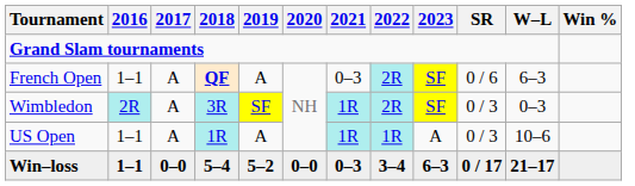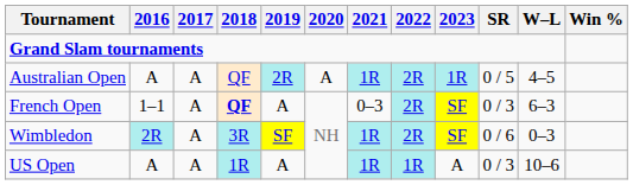 <table class=wikitable style=text-align:center;font-size:96%>
 <tr>
 <th>Tournament</th>
 <th><a href='#'>2016</a></th>
 <th><a href='#'>2017</a></th>
 <th><a href='#'>2018</a></th>
 <th><a href='#'>2019</a></th>
 <th><a href='#'>2020</a></th>
 <th><a href='#'>2021</a></th>
 <th><a href='#'>2022</a></th>
 <th><a href='#'>2023</a></th>
 <th>SR</th>
 <th>W–L</th>
 <th>Win %</th>
 </tr>
 <tr>
 <td colspan="11" align="left"><strong><a href='#'>Grand Slam tournaments</a></strong></td>
 </tr>
 <tr>
+<td align=left><a href='#'>Australian Open</a></td>
+<td>A</td>
+<td>A</td>
+<td bgcolor=ffebcd><a href='#'>QF</a></td>
+<td bgcolor=afeeee><a href='#'>2R</a></td>
+<td>A</td>
+<td bgcolor=afeeee><a href='#'>1R</a></td>
+<td bgcolor=afeeee><a href='#'>2R</a></td>
+<td bgcolor=afeeee><a href='#'>1R</a></td>
+<td>0 / 5</td>
+<td>4–5</td>
+<td></td>
+</tr>
+<tr>
 <td align=left><a href='#'>French Open</a></td>
 <td>1–1</td>
 <td>A</td>
 <td bgcolor=ffebcd><strong><a href='#'>QF</a></strong></td>
 <td>A</td>
 <td rowspan="3" style="color:#767676">NH</td>
 <td>0–3</td>
 <td bgcolor=afeeee><a href='#'>2R</a></td>
 <td bgcolor=yellow><a href='#'>SF</a></td>
-<td>0 / 6</td>
+<td>0 / 3</td>
 <td>6–3</td>
 <td></td>
 </tr>
 <tr>
 <td align=left><a href='#'>Wimbledon</a></td>
 <td bgcolor=afeeee><a href='#'>2R</a></td>
 <td>A</td>
 <td bgcolor=afeeee><a href='#'>3R</a></td>
 <td bgcolor=yellow><a href='#'>SF</a></td>
 <td bgcolor=afeeee><a href='#'>1R</a></td>
 <td bgcolor=afeeee><a href='#'>2R</a></td>
 <td bgcolor=yellow><a href='#'>SF</a></td>
-<td>0 / 3</td>
+<td>0 / 6</td>
 <td>0–3</td>
 <td></td>
 </tr>
 <tr>
 <td align=left><a href='#'>US Open</a></td>
-<td>1–1</td>
+<td>A</td>
 <td>A</td>
 <td bgcolor=afeeee><a href='#'>1R</a></td>
 <td>A</td>
 <td bgcolor=afeeee><a href='#'>1R</a></td>
 <td bgcolor=afeeee><a href='#'>1R</a></td>
 <td>A</td>
 <td>0 / 3</td>
 <td>10–6</td>
 <td></td>
 </tr>
-<tr style=font-weight:bold;background:#efefef>
-<td style=text-align:left>Win–loss</td>
-<td>1–1</td>
-<td>0–0</td>
-<td>5–4</td>
-<td>5–2</td>
-<td>0–0</td>
-<td>0–3</td>
-<td>3–4</td>
-<td>6–3</td>
-<td>0 / 17</td>
-<td>21–17</td>
-<td></td>
-</tr>
 </table>
